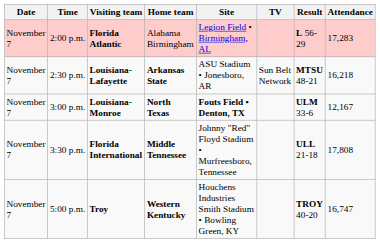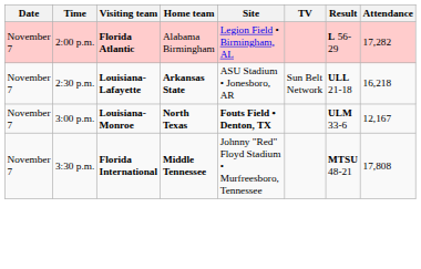 <table class="wikitable" style="font-size:95%;">
 <tr>
 <th>Date</th>
 <th>Time</th>
 <th>Visiting team</th>
 <th>Home team</th>
 <th>Site</th>
 <th>TV</th>
 <th>Result</th>
 <th>Attendance</th>
 </tr>
 <tr bgcolor=ffcccc>
 <td>November 7</td>
 <td>2:00 p.m.</td>
 <td><strong>Florida Atlantic</strong></td>
 <td>Alabama Birmingham</td>
 <td><a href='#'>Legion Field</a> • <a href='#'>Birmingham, AL</a></td>
 <td></td>
 <td><strong>L</strong> 56-29</td>
-<td>17,283</td>
+<td>17,282</td>
 </tr>
 <tr bgcolor=>
 <td>November 7</td>
 <td>2:30 p.m.</td>
 <td><strong>Louisiana-Lafayette</strong></td>
 <td><strong>Arkansas State</strong></td>
 <td>ASU Stadium • Jonesboro, AR</td>
 <td>Sun Belt Network</td>
-<td><strong>MTSU</strong> 48-21</td>
+<td><strong>ULL</strong> 21-18</td>
 <td>16,218</td>
 </tr>
 <tr bgcolor=>
 <td>November 7</td>
 <td>3:00 p.m.</td>
 <td><strong>Louisiana-Monroe</strong></td>
 <td><strong>North Texas</strong></td>
 <td><strong>Fouts Field • Denton, TX</strong></td>
 <td></td>
 <td><strong>ULM</strong> 33-6</td>
 <td>12,167</td>
 </tr>
 <tr bgcolor=>
 <td>November 7</td>
 <td>3:30 p.m.</td>
 <td><strong>Florida International</strong></td>
 <td><strong>Middle Tennessee</strong></td>
 <td>Johnny "Red" Floyd Stadium • Murfreesboro, Tennessee</td>
 <td></td>
-<td><strong>ULL</strong> 21-18</td>
+<td><strong>MTSU</strong> 48-21</td>
 <td>17,808</td>
 </tr>
-<tr bgcolor=>
-<td>November 7</td>
-<td>5:00 p.m.</td>
-<td><strong>Troy</strong></td>
-<td><strong>Western Kentucky</strong></td>
-<td>Houchens Industries Smith Stadium • Bowling Green, KY</td>
-<td></td>
-<td><strong>TROY</strong> 40-20</td>
-<td>16,747</td>
-</tr>
 </table>
